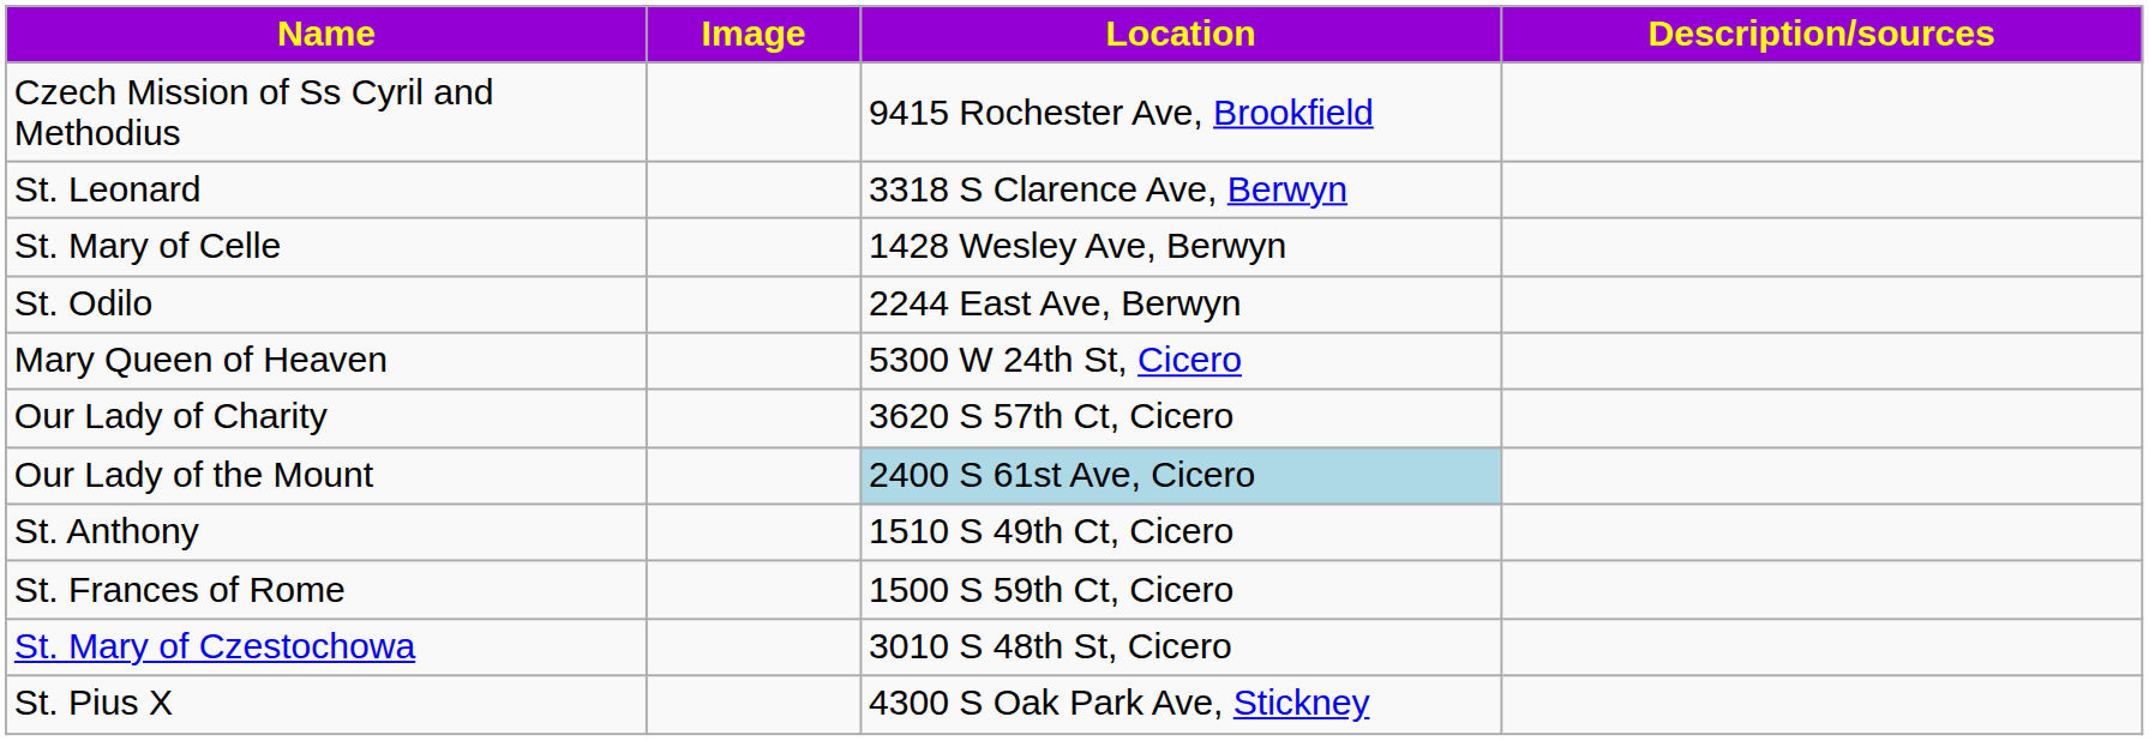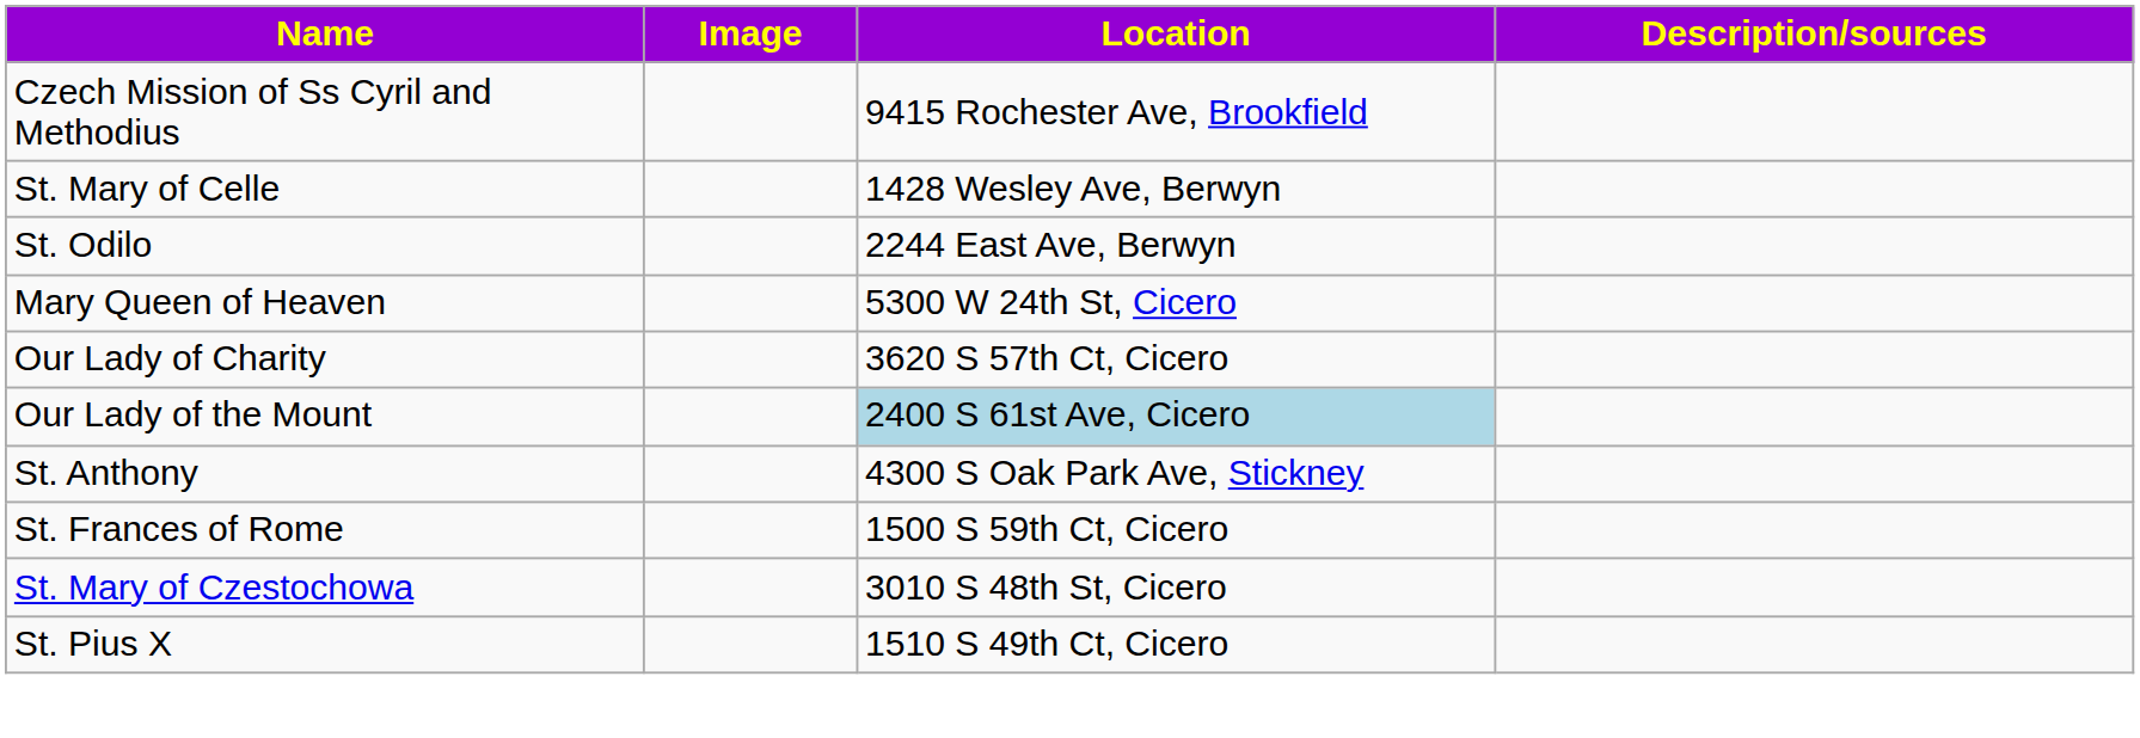 <table class="wikitable sortable" style="width:75%">
 <tr>
 <th style="background:darkviolet; color:yellow;" width="30%"><strong>Name</strong></th>
 <th style="background:darkviolet; color:yellow;" width="10%"><strong>Image</strong></th>
 <th style="background:darkviolet; color:yellow;" width="30%"><strong>Location</strong></th>
 <th style="background:darkviolet; color:yellow;" width="30%"><strong>Description/sources</strong></th>
 </tr>
 <tr>
 <td>Czech Mission of Ss Cyril and Methodius</td>
 <td></td>
 <td>9415 Rochester Ave, <a href='#'>Brookfield</a></td>
-<td></td>
-</tr>
-<tr>
-<td>St. Leonard</td>
-<td></td>
-<td>3318 S Clarence Ave, <a href='#'>Berwyn</a></td>
 <td></td>
 </tr>
 <tr>
 <td>St. Mary of Celle</td>
 <td></td>
 <td>1428 Wesley Ave, Berwyn</td>
 <td></td>
 </tr>
 <tr>
 <td>St. Odilo</td>
 <td></td>
 <td>2244 East Ave, Berwyn</td>
 <td></td>
 </tr>
 <tr>
 <td>Mary Queen of Heaven</td>
 <td></td>
 <td>5300 W 24th St, <a href='#'>Cicero</a></td>
 <td></td>
 </tr>
 <tr>
 <td>Our Lady of Charity</td>
 <td></td>
 <td>3620 S 57th Ct, Cicero</td>
 <td></td>
 </tr>
 <tr>
 <td>Our Lady of the Mount</td>
 <td></td>
 <td style="background: lightblue;">2400 S 61st Ave, Cicero</td>
 <td></td>
 </tr>
 <tr>
 <td>St. Anthony</td>
 <td></td>
-<td>1510 S 49th Ct, Cicero</td>
+<td>4300 S Oak Park Ave, <a href='#'>Stickney</a></td>
 <td></td>
 </tr>
 <tr>
 <td>St. Frances of Rome</td>
 <td></td>
 <td>1500 S 59th Ct, Cicero</td>
 <td></td>
 </tr>
 <tr>
 <td><a href='#'>St. Mary of Czestochowa</a></td>
 <td></td>
 <td>3010 S 48th St, Cicero</td>
 <td></td>
 </tr>
 <tr>
 <td>St. Pius X</td>
 <td></td>
-<td>4300 S Oak Park Ave, <a href='#'>Stickney</a></td>
+<td>1510 S 49th Ct, Cicero</td>
 <td></td>
 </tr>
 </table>
